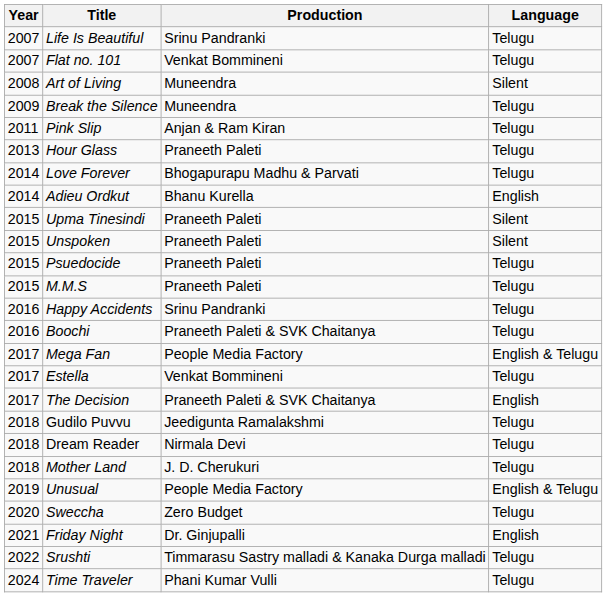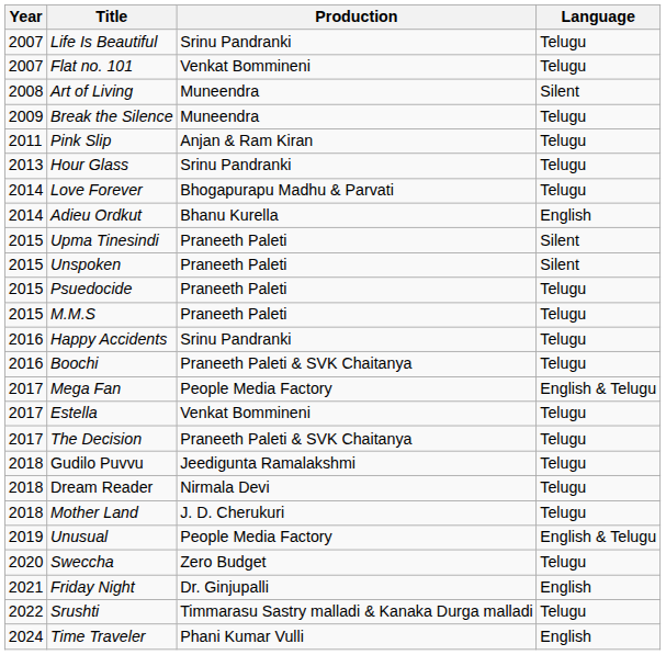 <table class="wikitable sortable">
 <tr>
 <th>Year</th>
 <th>Title</th>
 <th>Production</th>
 <th>Language</th>
 </tr>
 <tr>
 <td>2007</td>
 <td><em>Life Is Beautiful</em></td>
 <td>Srinu Pandranki</td>
 <td>Telugu</td>
 </tr>
 <tr>
 <td>2007</td>
 <td><em>Flat no. 101</em></td>
 <td>Venkat Bommineni</td>
 <td>Telugu</td>
 </tr>
 <tr>
 <td>2008</td>
 <td><em>Art of Living</em></td>
 <td>Muneendra</td>
 <td>Silent</td>
 </tr>
 <tr>
 <td>2009</td>
 <td><em>Break the Silence</em></td>
 <td>Muneendra</td>
 <td>Telugu</td>
 </tr>
 <tr>
 <td>2011</td>
 <td><em>Pink Slip</em></td>
 <td>Anjan & Ram Kiran</td>
 <td>Telugu</td>
 </tr>
 <tr>
 <td>2013</td>
 <td><em>Hour Glass</em></td>
-<td>Praneeth Paleti</td>
+<td>Srinu Pandranki</td>
 <td>Telugu</td>
 </tr>
 <tr>
 <td>2014</td>
 <td><em>Love Forever</em></td>
 <td>Bhogapurapu Madhu & Parvati</td>
 <td>Telugu</td>
 </tr>
 <tr>
 <td>2014</td>
 <td><em>Adieu Ordkut</em></td>
 <td>Bhanu Kurella</td>
 <td>English</td>
 </tr>
 <tr>
 <td>2015</td>
 <td><em>Upma Tinesindi</em></td>
 <td>Praneeth Paleti</td>
 <td>Silent</td>
 </tr>
 <tr>
 <td>2015</td>
 <td><em>Unspoken</em></td>
 <td>Praneeth Paleti</td>
 <td>Silent</td>
 </tr>
 <tr>
 <td>2015</td>
 <td><em>Psuedocide</em></td>
 <td>Praneeth Paleti</td>
 <td>Telugu</td>
 </tr>
 <tr>
 <td>2015</td>
 <td><em>M.M.S</em></td>
 <td>Praneeth Paleti</td>
 <td>Telugu</td>
 </tr>
 <tr>
 <td>2016</td>
 <td><em>Happy Accidents</em></td>
 <td>Srinu Pandranki</td>
 <td>Telugu</td>
 </tr>
 <tr>
 <td>2016</td>
 <td><em>Boochi</em></td>
 <td>Praneeth Paleti & SVK Chaitanya</td>
 <td>Telugu</td>
 </tr>
 <tr>
 <td>2017</td>
 <td><em>Mega Fan</em></td>
 <td>People Media Factory</td>
 <td>English & Telugu</td>
 </tr>
 <tr>
 <td>2017</td>
 <td><em>Estella</em></td>
 <td>Venkat Bommineni</td>
 <td>Telugu</td>
 </tr>
 <tr>
 <td>2017</td>
 <td><em>The Decision</em></td>
 <td>Praneeth Paleti & SVK Chaitanya</td>
-<td>English</td>
+<td>Telugu</td>
 </tr>
 <tr>
 <td>2018</td>
 <td>Gudilo Puvvu</td>
 <td>Jeedigunta Ramalakshmi</td>
 <td>Telugu</td>
 </tr>
 <tr>
 <td>2018</td>
 <td>Dream Reader</td>
 <td>Nirmala Devi</td>
 <td>Telugu</td>
 </tr>
 <tr>
 <td>2018</td>
 <td><em>Mother Land</em></td>
 <td>J. D. Cherukuri</td>
 <td>Telugu</td>
 </tr>
 <tr>
 <td>2019</td>
 <td><em>Unusual</em></td>
 <td>People Media Factory</td>
 <td>English & Telugu</td>
 </tr>
 <tr>
 <td>2020</td>
 <td><em>Sweccha</em></td>
 <td>Zero Budget</td>
 <td>Telugu</td>
 </tr>
 <tr>
 <td>2021</td>
 <td><em>Friday Night</em></td>
 <td>Dr. Ginjupalli</td>
 <td>English</td>
 </tr>
 <tr>
 <td>2022</td>
 <td><em>Srushti</em></td>
 <td>Timmarasu Sastry malladi & Kanaka Durga malladi</td>
 <td>Telugu</td>
 </tr>
 <tr>
 <td>2024</td>
 <td><em>Time Traveler</em></td>
 <td>Phani Kumar Vulli</td>
-<td>Telugu</td>
+<td>English</td>
 </tr>
 </table>
